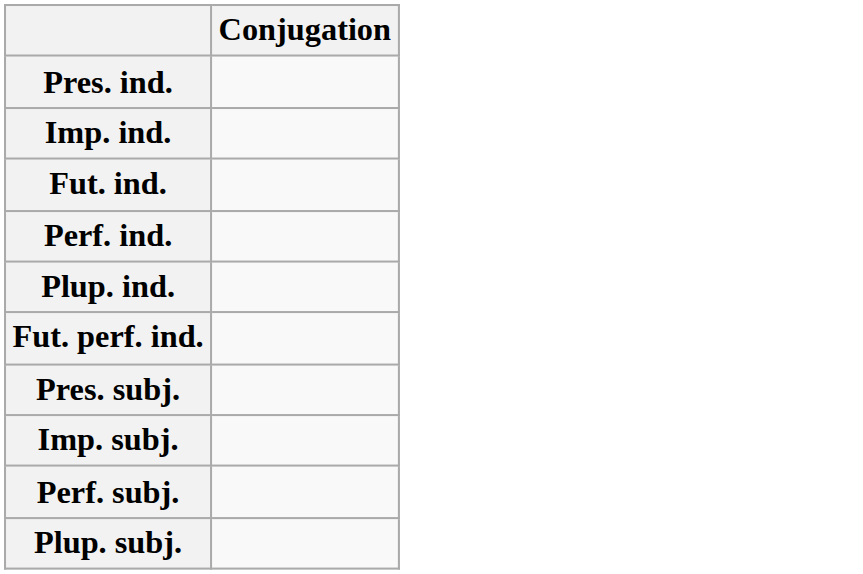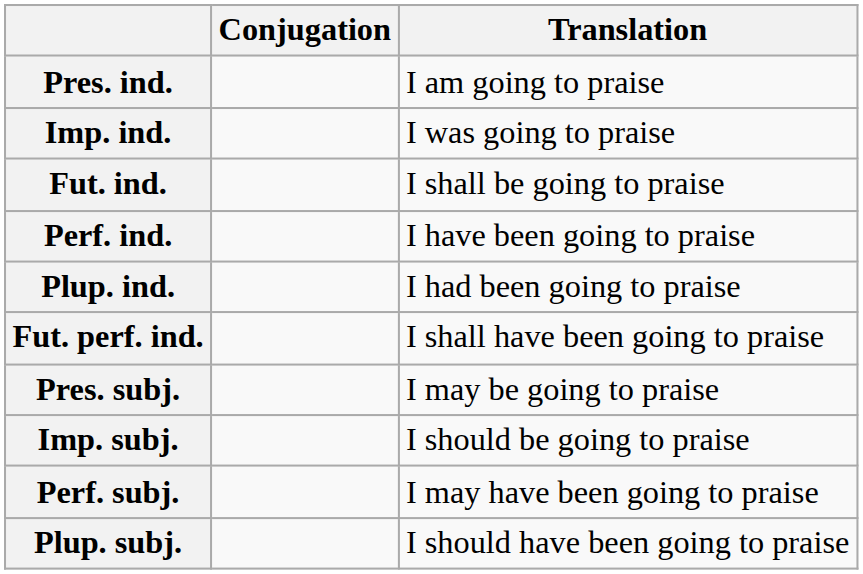 <table class="wikitable">
 <tr>
 <th></th>
 <th>Conjugation</th>
+<th>Translation</th>
 </tr>
 <tr>
 <th>Pres. ind.</th>
 <td></td>
+<td>I am going to praise</td>
 </tr>
 <tr>
 <th>Imp. ind.</th>
 <td></td>
+<td>I was going to praise</td>
 </tr>
 <tr>
 <th>Fut. ind.</th>
 <td></td>
+<td>I shall be going to praise</td>
 </tr>
 <tr>
 <th>Perf. ind.</th>
 <td></td>
+<td>I have been going to praise</td>
 </tr>
 <tr>
 <th>Plup. ind.</th>
 <td></td>
+<td>I had been going to praise</td>
 </tr>
 <tr>
 <th>Fut. perf. ind.</th>
 <td></td>
+<td>I shall have been going to praise</td>
 </tr>
 <tr>
 <th>Pres. subj.</th>
 <td></td>
+<td>I may be going to praise</td>
 </tr>
 <tr>
 <th>Imp. subj.</th>
 <td></td>
+<td>I should be going to praise</td>
 </tr>
 <tr>
 <th>Perf. subj.</th>
 <td></td>
+<td>I may have been going to praise</td>
 </tr>
 <tr>
 <th>Plup. subj.</th>
 <td></td>
+<td>I should have been going to praise</td>
 </tr>
 </table>
